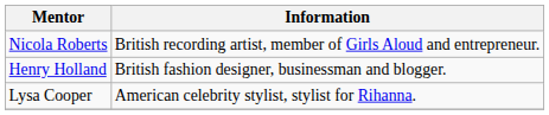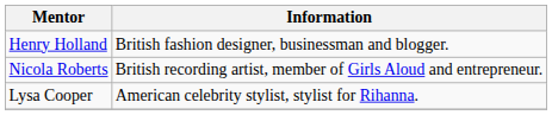 <table class="wikitable">
 <tr>
 <th>Mentor</th>
 <th>Information</th>
 </tr>
 <tr>
+<td><a href='#'>Henry Holland</a></td>
+<td>British fashion designer, businessman and blogger.</td>
+</tr>
+<tr>
 <td><a href='#'>Nicola Roberts</a></td>
 <td>British recording artist, member of <a href='#'>Girls Aloud</a> and entrepreneur.</td>
-</tr>
-<tr>
-<td><a href='#'>Henry Holland</a></td>
-<td>British fashion designer, businessman and blogger.</td>
 </tr>
 <tr>
 <td>Lysa Cooper</td>
 <td>American celebrity stylist, stylist for <a href='#'>Rihanna</a>.</td>
 </tr>
 <tr>
 </tr>
 </table>
